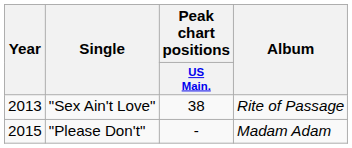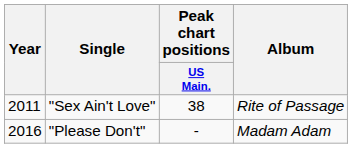 <table class="wikitable">
 <tr>
 <th rowspan="2">Year</th>
 <th rowspan="2">Single</th>
 <th colspan="1">Peak chart positions</th>
 <th rowspan="2">Album</th>
 </tr>
 <tr>
 <th style="width:3em;font-size:75%"><a href='#'>US<br>Main.</a></th>
 </tr>
 <tr>
-<td rowspan="1">2013</td>
+<td rowspan="1">2011</td>
 <td>"Sex Ain't Love"</td>
 <td style="text-align:center;">38</td>
 <td rowspan="1"><em>Rite of Passage</em></td>
 </tr>
 <tr>
-<td rowspan="1">2015</td>
+<td rowspan="1">2016</td>
 <td>"Please Don't"</td>
 <td style="text-align:center;">-</td>
 <td rowspan="1"><em>Madam Adam</em></td>
 </tr>
 </table>
